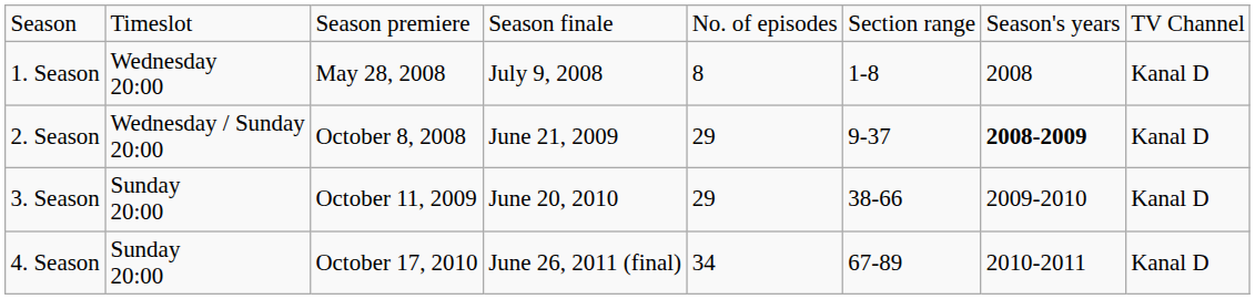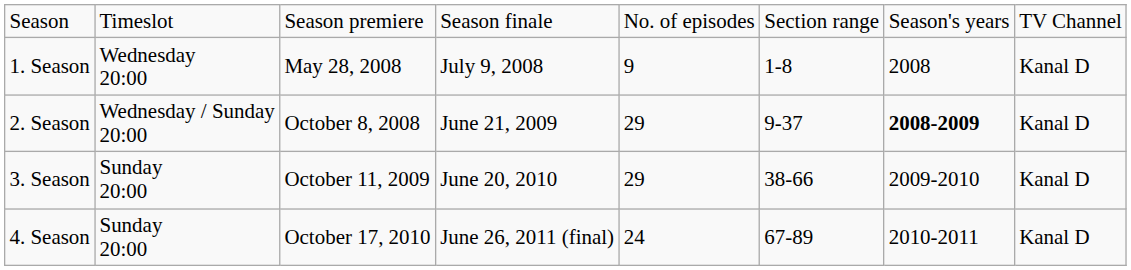 <table class="wikitable">
 <tr>
 <td>Season</td>
 <td>Timeslot</td>
 <td>Season  premiere</td>
 <td>Season  finale</td>
 <td>No.  of episodes</td>
 <td>Section  range</td>
 <td>Season's  years</td>
 <td>TV  Channel</td>
 </tr>
 <tr>
 <td>1.      Season</td>
 <td>Wednesday<br>20:00</td>
 <td>May 28, 2008</td>
 <td>July 9, 2008</td>
-<td>8</td>
+<td>9</td>
 <td>1-8</td>
 <td>2008</td>
 <td>Kanal  D</td>
 </tr>
 <tr>
 <td>2.      Season</td>
 <td>Wednesday  / Sunday<br>20:00</td>
 <td>October 8, 2008</td>
 <td>June 21, 2009</td>
 <td>29</td>
 <td>9-37</td>
 <td><strong>2008-2009</strong></td>
 <td>Kanal  D</td>
 </tr>
 <tr>
 <td>3.      Season</td>
 <td>Sunday<br>20:00</td>
 <td>October 11, 2009</td>
 <td>June 20, 2010</td>
 <td>29</td>
 <td>38-66</td>
 <td>2009-2010</td>
 <td>Kanal  D</td>
 </tr>
 <tr>
 <td>4.      Season</td>
 <td>Sunday<br>20:00</td>
 <td>October 17, 2010</td>
 <td>June 26, 2011 (final)</td>
-<td>34</td>
+<td>24</td>
 <td>67-89</td>
 <td>2010-2011</td>
 <td>Kanal  D</td>
 </tr>
 </table>
